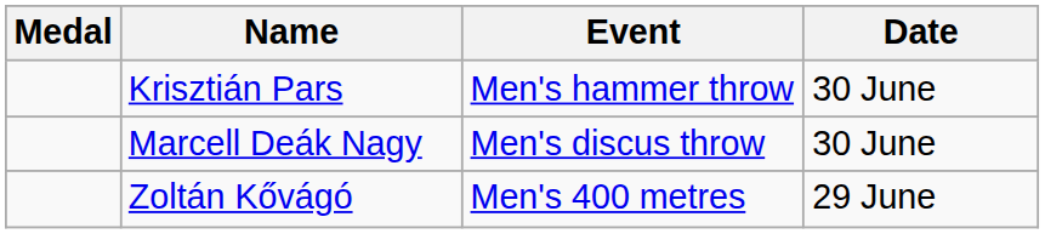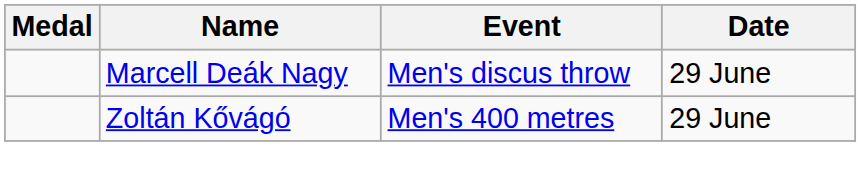 <table class="wikitable sortable" style="font-size:100%">
 <tr>
 <th>Medal</th>
 <th width=150>Name</th>
 <th width=150>Event</th>
 <th width=100>Date</th>
 </tr>
 <tr>
 <td></td>
-<td><a href='#'>Krisztián Pars</a></td>
-<td><a href='#'>Men's hammer throw</a></td>
-<td>30 June</td>
-</tr>
-<tr>
-<td></td>
 <td><a href='#'>Marcell Deák Nagy</a></td>
 <td><a href='#'>Men's discus throw</a></td>
-<td>30 June</td>
+<td>29 June</td>
 </tr>
 <tr>
 <td></td>
 <td><a href='#'>Zoltán Kővágó</a></td>
 <td><a href='#'>Men's 400 metres</a></td>
 <td>29 June</td>
 </tr>
 </table>
